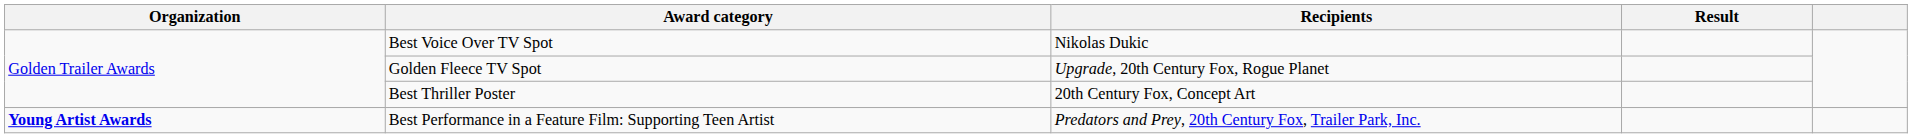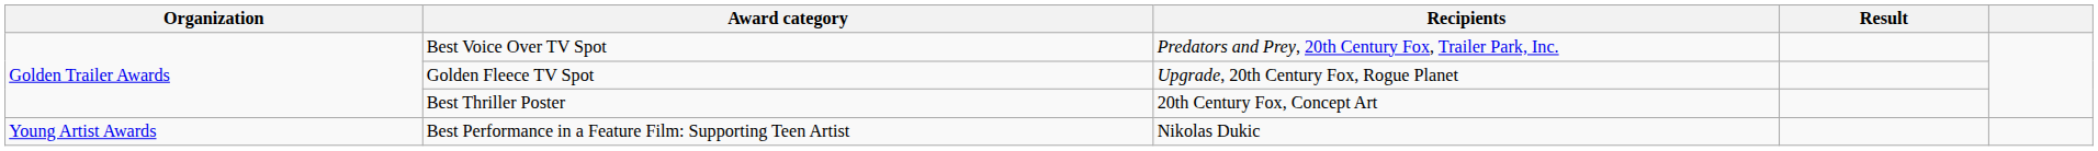 <table class="wikitable" width="95%" cellpadding="5">
 <tr>
 <th width="20%">Organization</th>
 <th width="35%">Award category</th>
 <th width="30%">Recipients</th>
 <th width="10%">Result</th>
 <th width="5%"></th>
 </tr>
 <tr>
 <td rowspan="3"><a href='#'>Golden Trailer Awards</a></td>
 <td>Best Voice Over TV Spot</td>
-<td>Nikolas Dukic</td>
+<td><em>Predators and Prey</em>, <a href='#'>20th Century Fox</a>, <a href='#'>Trailer Park, Inc.</a></td>
 <td></td>
 <td rowspan="3" style="text-align:center;"></td>
 </tr>
 <tr>
 <td>Golden Fleece TV Spot</td>
 <td><em>Upgrade</em>, 20th Century Fox, Rogue Planet</td>
 <td></td>
 </tr>
 <tr>
 <td>Best Thriller Poster</td>
 <td>20th Century Fox, Concept Art</td>
 <td></td>
 </tr>
 <tr>
-<td><strong><a href='#'>Young Artist Awards</a></strong></td>
+<td><a href='#'>Young Artist Awards</a></td>
 <td>Best Performance in a Feature Film: Supporting Teen Artist</td>
-<td><em>Predators and Prey</em>, <a href='#'>20th Century Fox</a>, <a href='#'>Trailer Park, Inc.</a></td>
+<td>Nikolas Dukic</td>
 <td></td>
 <td style="text-align:center;"></td>
 </tr>
 </table>
